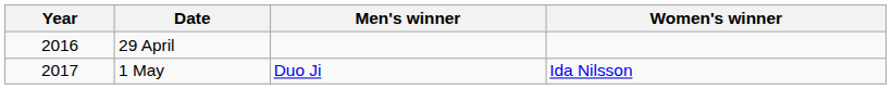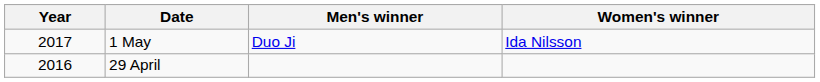 <table class="wikitable" width=60% style="font-size:90%; text-align:left;">
 <tr>
 <th>Year</th>
 <th>Date</th>
 <th>Men's winner</th>
 <th>Women's winner</th>
 </tr>
 <tr>
+<td align=center>2017</td>
+<td>1 May</td>
+<td> <a href='#'>Duo Ji</a></td>
+<td> <a href='#'>Ida Nilsson</a></td>
+</tr>
+<tr>
 <td align=center>2016</td>
 <td>29 April</td>
 <td></td>
 <td></td>
 </tr>
-<tr>
-<td align=center>2017</td>
-<td>1 May</td>
-<td> <a href='#'>Duo Ji</a></td>
-<td> <a href='#'>Ida Nilsson</a></td>
-</tr>
 </table>
